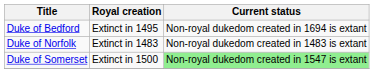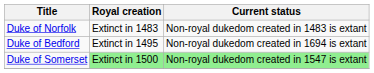 <table class="wikitable">
 <tr>
 <th>Title</th>
 <th>Royal creation</th>
 <th>Current status</th>
 </tr>
 <tr>
+<td><a href='#'>Duke of Norfolk</a></td>
+<td>Extinct in 1483</td>
+<td>Non-royal dukedom created in 1483 is extant</td>
+</tr>
+<tr>
 <td><a href='#'>Duke of Bedford</a></td>
 <td>Extinct in 1495</td>
 <td>Non-royal dukedom created in 1694 is extant</td>
 </tr>
 <tr>
-<td><a href='#'>Duke of Norfolk</a></td>
-<td>Extinct in 1483</td>
-<td>Non-royal dukedom created in 1483 is extant</td>
-</tr>
-<tr>
 <td><a href='#'>Duke of Somerset</a></td>
-<td>Extinct in 1500</td>
+<td style="background: lightgreen;">Extinct in 1500</td>
 <td style="background: lightgreen;">Non-royal dukedom created in 1547 is extant</td>
 </tr>
 <tr>
 </tr>
 </table>
